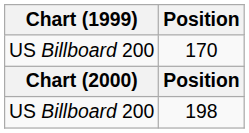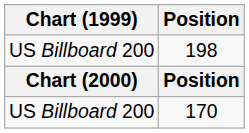 <table class="wikitable">
 <tr>
 <th>Chart (1999)</th>
 <th>Position</th>
 </tr>
 <tr>
 <td>US <em>Billboard</em> 200</td>
-<td style="text-align:center;">170</td>
+<td style="text-align:center;">198</td>
 </tr>
 <tr>
 <th>Chart (2000)</th>
 <th>Position</th>
 </tr>
 <tr>
 <td>US <em>Billboard</em> 200</td>
-<td style="text-align:center;">198</td>
+<td style="text-align:center;">170</td>
 </tr>
 </table>
